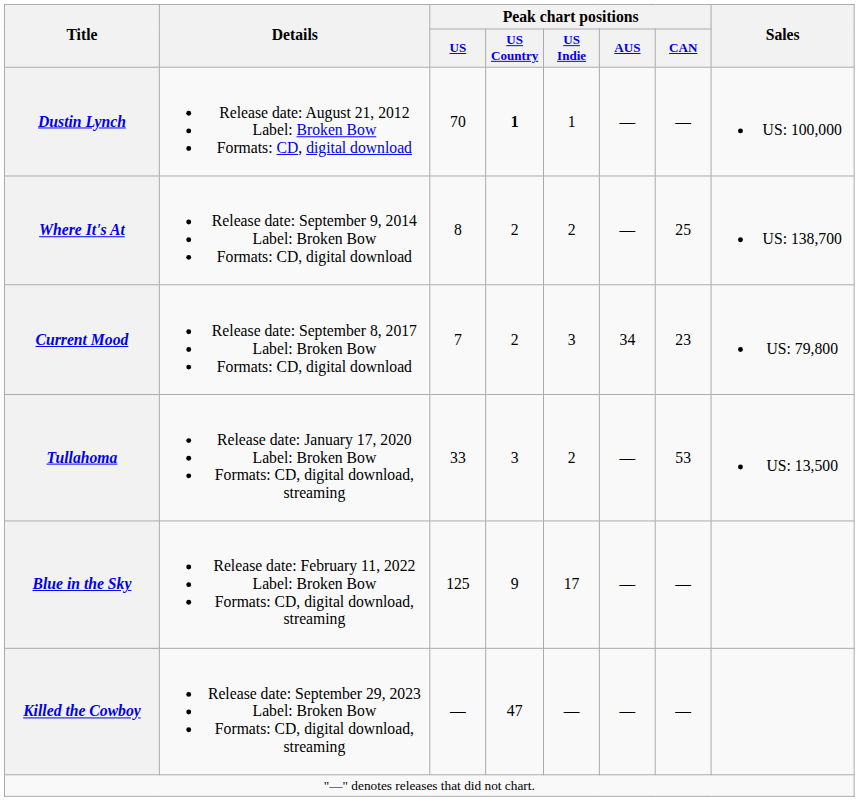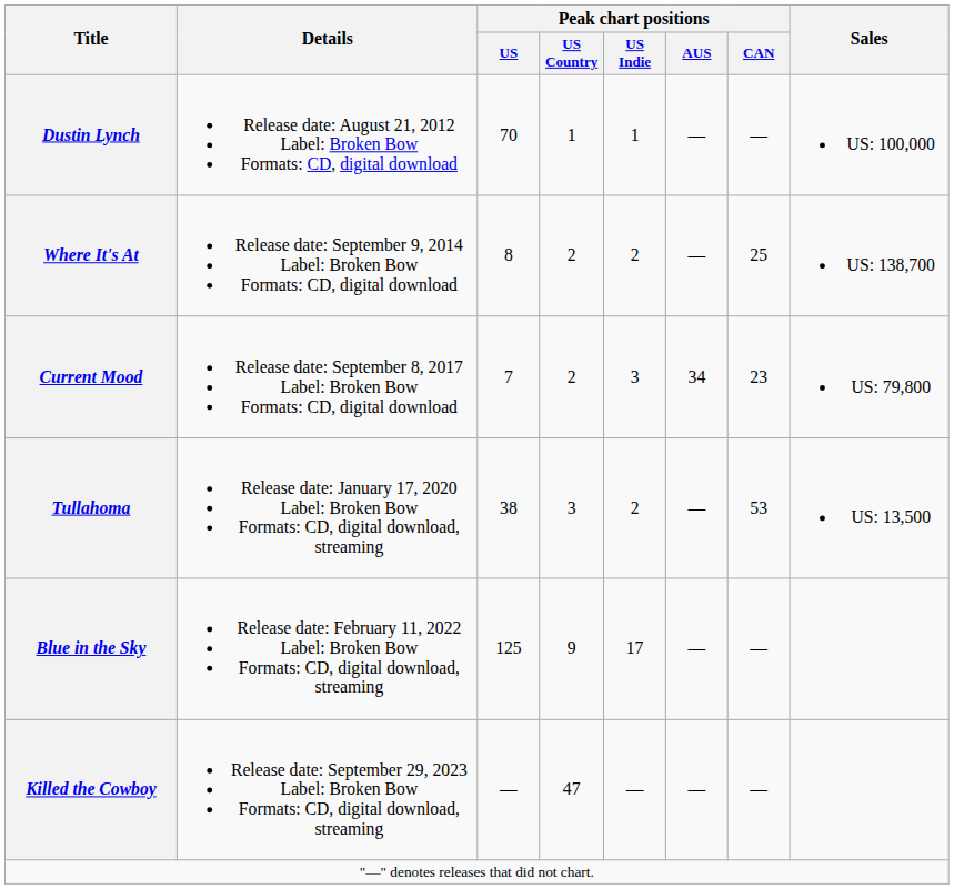 <table class="wikitable plainrowheaders" style="text-align:center;">
 <tr>
 <th rowspan="2" style="width:10em;">Title</th>
 <th rowspan="2" style="width:18em;">Details</th>
 <th colspan="5">Peak chart positions</th>
 <th rowspan="2" style="width:9em;">Sales</th>
 </tr>
 <tr style="font-size:smaller;">
 <th style="width:4em;"><a href='#'>US</a><br></th>
 <th style="width:4em;"><a href='#'>US Country</a><br></th>
 <th style="width:4em;"><a href='#'>US<br>Indie</a><br></th>
 <th style="width:4em;"><a href='#'>AUS</a><br></th>
 <th style="width:4em;"><a href='#'>CAN</a><br></th>
 </tr>
 <tr>
 <th scope="row"><em><a href='#'>Dustin Lynch</a></em></th>
 <td><br><ul><li>Release date: August 21, 2012</li><li>Label: <a href='#'>Broken Bow</a></li><li>Formats: <a href='#'>CD</a>, <a href='#'>digital download</a></li></ul></td>
 <td>70</td>
-<td><strong>1</strong></td>
+<td>1</td>
 <td>1</td>
 <td>—</td>
 <td>—</td>
 <td><br><ul><li>US: 100,000</li></ul></td>
 </tr>
 <tr>
 <th scope="row"><em><a href='#'>Where It's At</a></em></th>
 <td><br><ul><li>Release date: September 9, 2014</li><li>Label: Broken Bow</li><li>Formats: CD, digital download</li></ul></td>
 <td>8</td>
 <td>2</td>
 <td>2</td>
 <td>—</td>
 <td>25</td>
 <td><br><ul><li>US: 138,700</li></ul></td>
 </tr>
 <tr>
 <th scope="row"><em><a href='#'>Current Mood</a></em></th>
 <td><br><ul><li>Release date: September 8, 2017</li><li>Label: Broken Bow</li><li>Formats: CD, digital download</li></ul></td>
 <td>7</td>
 <td>2</td>
 <td>3</td>
 <td>34</td>
 <td>23</td>
 <td><br><ul><li>US: 79,800</li></ul></td>
 </tr>
 <tr>
 <th scope="row"><em><a href='#'>Tullahoma</a></em></th>
 <td><br><ul><li>Release date: January 17, 2020</li><li>Label: Broken Bow</li><li>Formats: CD, digital download, streaming</li></ul></td>
-<td>33</td>
+<td>38</td>
 <td>3</td>
 <td>2</td>
 <td>—</td>
 <td>53</td>
 <td><br><ul><li>US: 13,500</li></ul></td>
 </tr>
 <tr>
 <th scope="row"><em><a href='#'>Blue in the Sky</a></em></th>
 <td><br><ul><li>Release date: February 11, 2022</li><li>Label: Broken Bow</li><li>Formats: CD, digital download, streaming</li></ul></td>
 <td>125</td>
 <td>9</td>
 <td>17</td>
 <td>—</td>
 <td>—</td>
 <td></td>
 </tr>
 <tr>
 <th scope="row"><em><a href='#'>Killed the Cowboy</a></em></th>
 <td><br><ul><li>Release date: September 29, 2023</li><li>Label: Broken Bow</li><li>Formats: CD, digital download, streaming</li></ul></td>
 <td>—</td>
 <td>47</td>
 <td>—</td>
 <td>—</td>
 <td>—</td>
 <td></td>
 </tr>
 <tr>
 <td colspan="8" style="font-size:85%">"—" denotes releases that did not chart.</td>
 </tr>
 </table>
